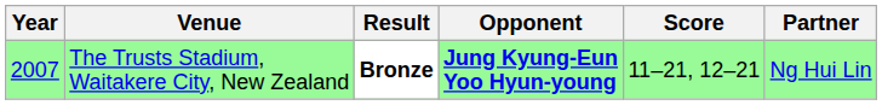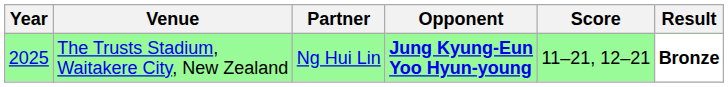 <table class="sortable wikitable" style="font-size: 90%;">
 <tr>
 <th>Year</th>
 <th>Venue</th>
-<th>Result</th>
+<th>Partner</th>
 <th>Opponent</th>
 <th>Score</th>
-<th>Partner</th>
+<th>Result</th>
 </tr>
 <tr style="background:#98FB98">
-<td align="center"><a href='#'>2007</a></td>
+<td align="center"><a href='#'>2025</a></td>
 <td align="left"><a href='#'>The Trusts Stadium</a>,<br><a href='#'>Waitakere City</a>, New Zealand</td>
-<td style="text-align:left; background:white"> <strong>Bronze</strong></td>
+<td align="left"> <a href='#'>Ng Hui Lin</a></td>
 <td align="left"><strong> <a href='#'>Jung Kyung-Eun</a><br> <a href='#'>Yoo Hyun-young</a></strong></td>
 <td align="left">11–21, 12–21</td>
-<td align="left"> <a href='#'>Ng Hui Lin</a></td>
+<td style="text-align:left; background:white"> <strong>Bronze</strong></td>
 </tr>
 </table>
